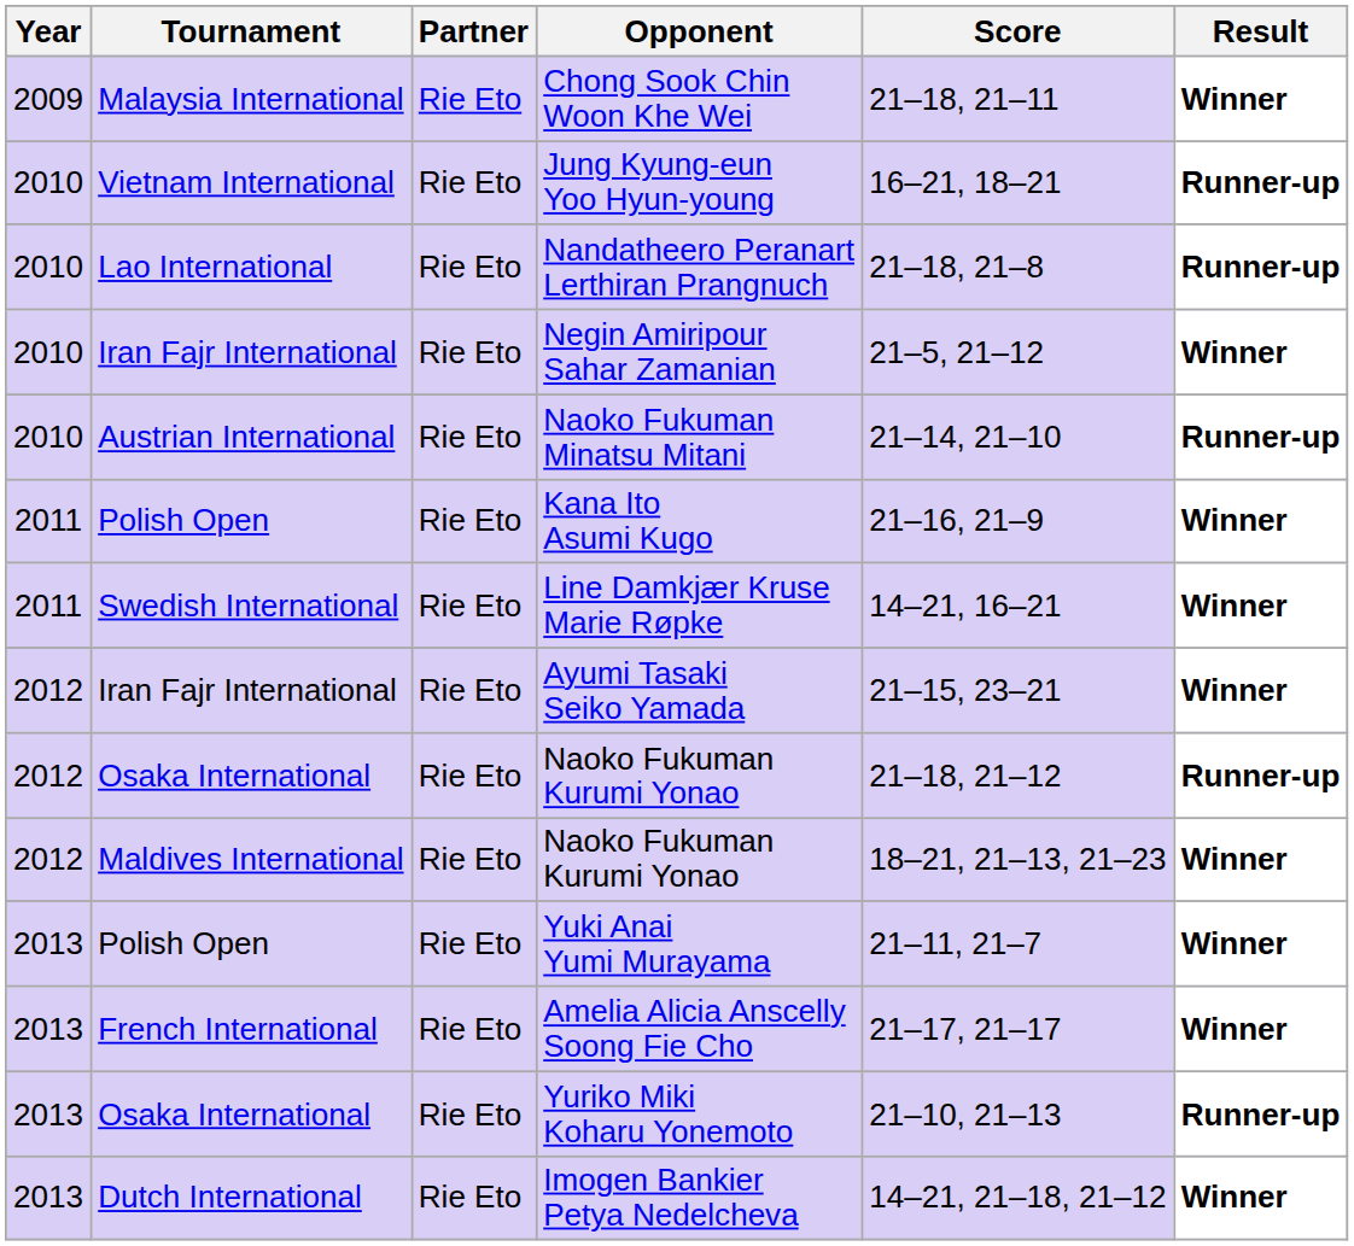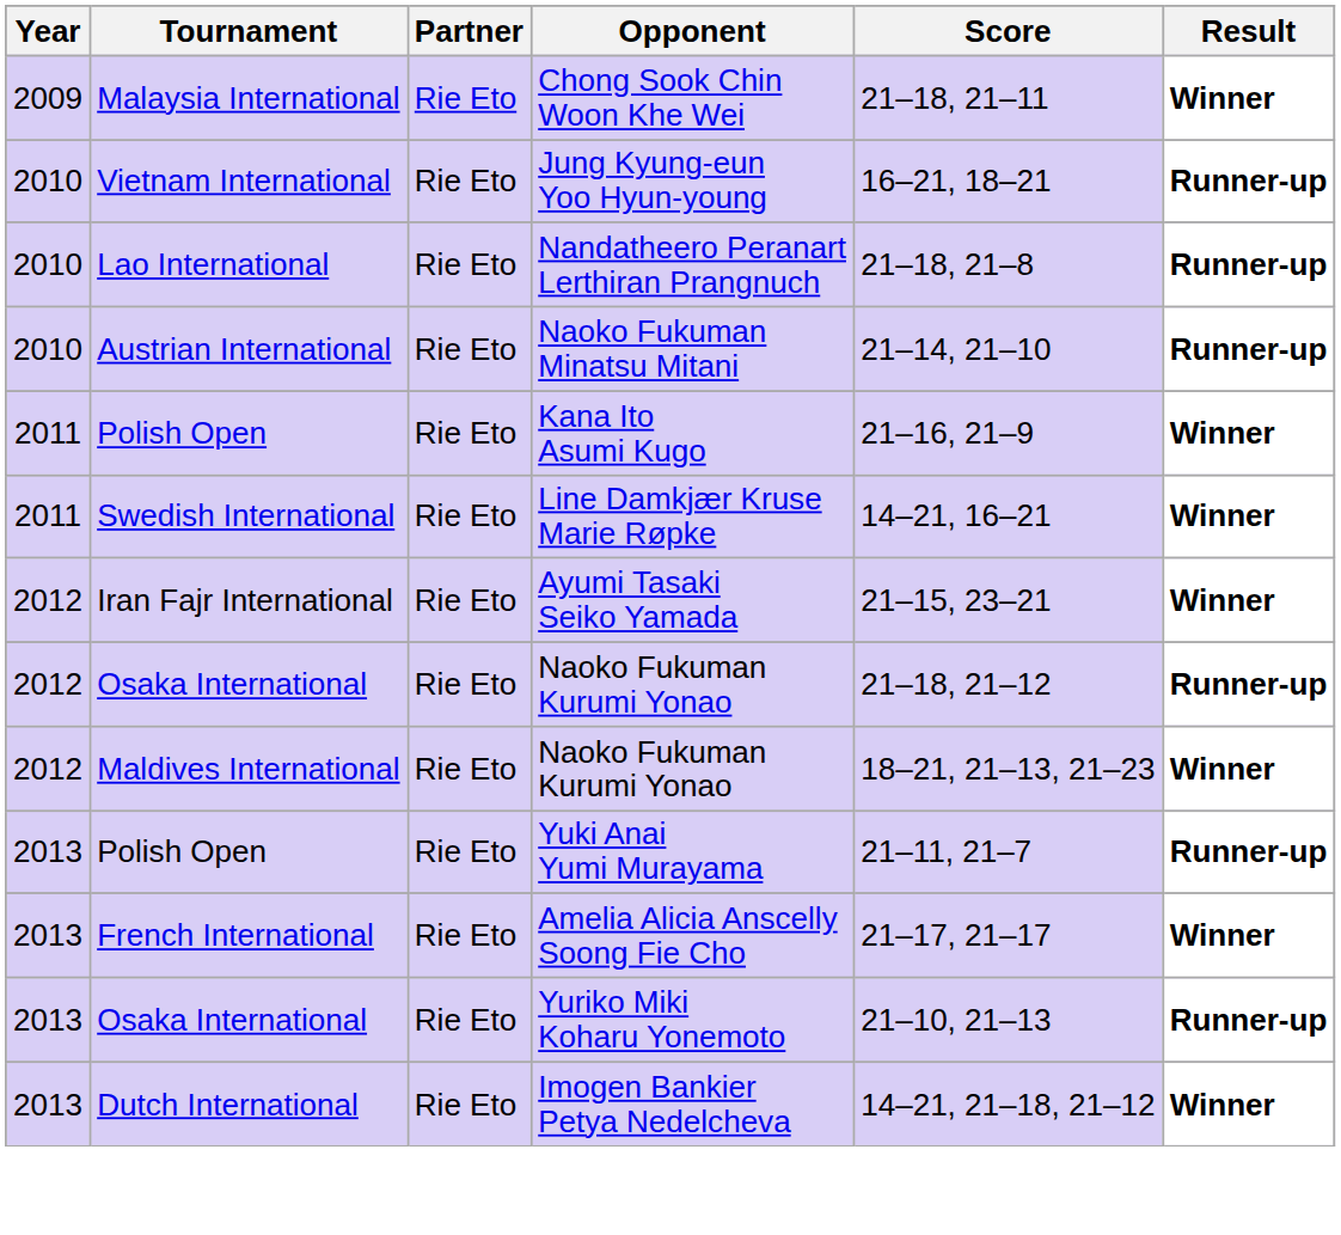 <table class="sortable wikitable" style="font-size: 90%;">
 <tr>
 <th>Year</th>
 <th>Tournament</th>
 <th>Partner</th>
 <th>Opponent</th>
 <th>Score</th>
 <th>Result</th>
 </tr>
 <tr style="background:#D8CEF6">
 <td align="center">2009</td>
 <td align="left"><a href='#'>Malaysia International</a></td>
 <td align="left"> <a href='#'>Rie Eto</a></td>
 <td align="left"> <a href='#'>Chong Sook Chin</a><br> <a href='#'>Woon Khe Wei</a></td>
 <td align="left">21–18, 21–11</td>
 <td style="text-align:left; background:white"> <strong>Winner</strong></td>
 </tr>
 <tr style="background:#D8CEF6">
 <td align="center">2010</td>
 <td align="left"><a href='#'>Vietnam International</a></td>
 <td align="left"> Rie Eto</td>
 <td align="left"> <a href='#'>Jung Kyung-eun</a><br> <a href='#'>Yoo Hyun-young</a></td>
 <td align="left">16–21, 18–21</td>
 <td style="text-align:left; background:white"> <strong>Runner-up</strong></td>
 </tr>
 <tr style="background:#D8CEF6">
 <td align="center">2010</td>
 <td align="left"><a href='#'>Lao International</a></td>
 <td align="left"> Rie Eto</td>
 <td align="left"> <a href='#'>Nandatheero Peranart</a><br> <a href='#'>Lerthiran Prangnuch</a></td>
 <td align="left">21–18, 21–8</td>
 <td style="text-align:left; background:white"> <strong>Runner-up</strong></td>
-</tr>
-<tr style="background:#D8CEF6">
-<td align="center">2010</td>
-<td align="left"><a href='#'>Iran Fajr International</a></td>
-<td align="left"> Rie Eto</td>
-<td align="left"> <a href='#'>Negin Amiripour</a><br> <a href='#'>Sahar Zamanian</a></td>
-<td align="left">21–5, 21–12</td>
-<td style="text-align:left; background:white"> <strong>Winner</strong></td>
 </tr>
 <tr style="background:#D8CEF6">
 <td align="center">2010</td>
 <td align="left"><a href='#'>Austrian International</a></td>
 <td align="left"> Rie Eto</td>
 <td align="left"> <a href='#'>Naoko Fukuman</a><br> <a href='#'>Minatsu Mitani</a></td>
 <td align="left">21–14, 21–10</td>
 <td style="text-align:left; background:white"> <strong>Runner-up</strong></td>
 </tr>
 <tr style="background:#D8CEF6">
 <td align="center">2011</td>
 <td align="left"><a href='#'>Polish Open</a></td>
 <td align="left"> Rie Eto</td>
 <td align="left"> <a href='#'>Kana Ito</a><br> <a href='#'>Asumi Kugo</a></td>
 <td align="left">21–16, 21–9</td>
 <td style="text-align:left; background:white"> <strong>Winner</strong></td>
 </tr>
 <tr style="background:#D8CEF6">
 <td align="center">2011</td>
 <td align="left"><a href='#'>Swedish International</a></td>
 <td align="left"> Rie Eto</td>
 <td align="left"> <a href='#'>Line Damkjær Kruse</a><br> <a href='#'>Marie Røpke</a></td>
 <td align="left">14–21, 16–21</td>
 <td style="text-align:left; background:white"> <strong>Winner</strong></td>
 </tr>
 <tr style="background:#D8CEF6">
 <td align="center">2012</td>
 <td align="left">Iran Fajr International</td>
 <td align="left"> Rie Eto</td>
 <td align="left"> <a href='#'>Ayumi Tasaki</a><br> <a href='#'>Seiko Yamada</a></td>
 <td align="left">21–15, 23–21</td>
 <td style="text-align:left; background:white"> <strong>Winner</strong></td>
 </tr>
 <tr style="background:#D8CEF6">
 <td align="center">2012</td>
 <td align="left"><a href='#'>Osaka International</a></td>
 <td align="left"> Rie Eto</td>
 <td align="left"> Naoko Fukuman<br> <a href='#'>Kurumi Yonao</a></td>
 <td align="left">21–18, 21–12</td>
 <td style="text-align:left; background:white"> <strong>Runner-up</strong></td>
 </tr>
 <tr style="background:#D8CEF6">
 <td align="center">2012</td>
 <td align="left"><a href='#'>Maldives International</a></td>
 <td align="left"> Rie Eto</td>
 <td align="left"> Naoko Fukuman<br> Kurumi Yonao</td>
 <td align="left">18–21, 21–13, 21–23</td>
 <td style="text-align:left; background:white"> <strong>Winner</strong></td>
 </tr>
 <tr style="background:#D8CEF6">
 <td align="center">2013</td>
 <td align="left">Polish Open</td>
 <td align="left"> Rie Eto</td>
 <td align="left"> <a href='#'>Yuki Anai</a><br> <a href='#'>Yumi Murayama</a></td>
 <td align="left">21–11, 21–7</td>
-<td style="text-align:left; background:white"> <strong>Winner</strong></td>
+<td style="text-align:left; background:white"> <strong>Runner-up</strong></td>
 </tr>
 <tr style="background:#D8CEF6">
 <td align="center">2013</td>
 <td align="left"><a href='#'>French International</a></td>
 <td align="left"> Rie Eto</td>
 <td align="left"> <a href='#'>Amelia Alicia Anscelly</a><br> <a href='#'>Soong Fie Cho</a></td>
 <td align="left">21–17, 21–17</td>
 <td style="text-align:left; background:white"> <strong>Winner</strong></td>
 </tr>
 <tr style="background:#D8CEF6">
 <td align="center">2013</td>
 <td align="left"><a href='#'>Osaka International</a></td>
 <td align="left"> Rie Eto</td>
 <td align="left"> <a href='#'>Yuriko Miki</a><br> <a href='#'>Koharu Yonemoto</a></td>
 <td align="left">21–10, 21–13</td>
 <td style="text-align:left; background:white"> <strong>Runner-up</strong></td>
 </tr>
 <tr style="background:#D8CEF6">
 <td align="center">2013</td>
 <td align="left"><a href='#'>Dutch International</a></td>
 <td align="left"> Rie Eto</td>
 <td align="left"> <a href='#'>Imogen Bankier</a><br> <a href='#'>Petya Nedelcheva</a></td>
 <td align="left">14–21, 21–18, 21–12</td>
 <td style="text-align:left; background:white"> <strong>Winner</strong></td>
 </tr>
 </table>
